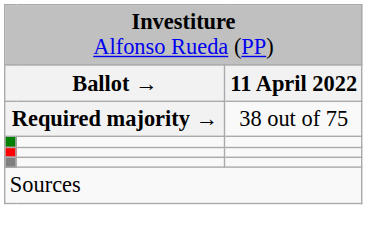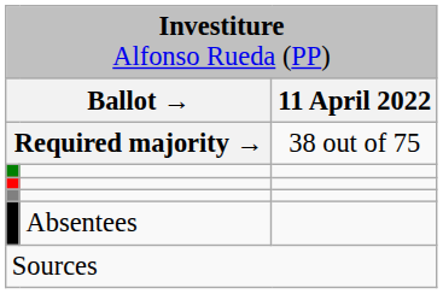 <table class="wikitable" style="text-align:center;">
 <tr>
 <td colspan="3" align="center" bgcolor="#C0C0C0"><strong>Investiture</strong><br><a href='#'>Alfonso Rueda</a> (<a href='#'>PP</a>)</td>
 </tr>
 <tr>
 <th colspan="2" width="150px">Ballot →</th>
 <th>11 April 2022</th>
 </tr>
 <tr>
 <th colspan="2">Required majority →</th>
 <td>38 out of 75 </td>
 </tr>
 <tr>
 <th width="1px" style="background:green;"></th>
 <td align="left"></td>
 <td></td>
 </tr>
 <tr>
 <th style="background:red;"></th>
 <td align="left"></td>
 <td></td>
 </tr>
 <tr>
 <th style="background:gray;"></th>
 <td align="left"></td>
 <td></td>
 </tr>
 <tr>
+<th style="background:black;"></th>
+<td align="left"><span>Absentees</span></td>
+<td></td>
+</tr>
+<tr>
 <td colspan="3" align="left">Sources</td>
 </tr>
 </table>
